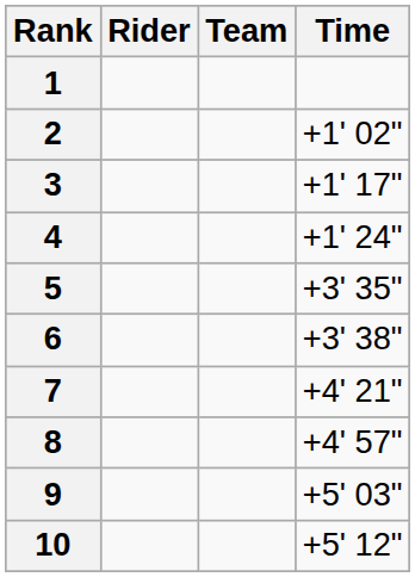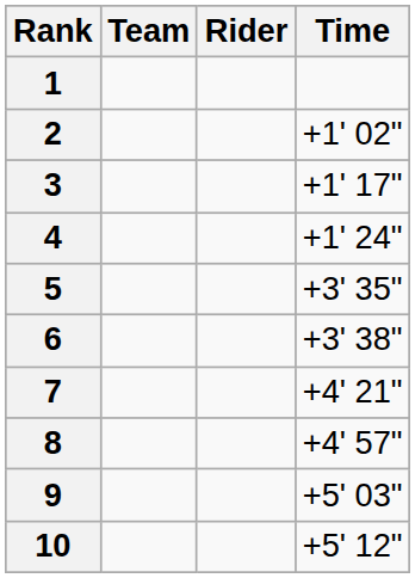 <table class="wikitable">
 <tr>
 <th scope="col">Rank</th>
+<th scope="col">Team</th>
 <th scope="col">Rider</th>
-<th scope="col">Team</th>
 <th scope="col">Time</th>
 </tr>
 <tr>
 <th scope="row">1</th>
 <td></td>
 <td></td>
 <td></td>
 </tr>
 <tr>
 <th scope="row">2</th>
 <td></td>
 <td></td>
 <td>+1' 02"</td>
 </tr>
 <tr>
 <th scope="row">3</th>
 <td></td>
 <td></td>
 <td>+1' 17"</td>
 </tr>
 <tr>
 <th scope="row">4</th>
 <td></td>
 <td></td>
 <td>+1' 24"</td>
 </tr>
 <tr>
 <th scope="row">5</th>
 <td></td>
 <td></td>
 <td>+3' 35"</td>
 </tr>
 <tr>
 <th>6</th>
 <td></td>
 <td></td>
 <td>+3' 38"</td>
 </tr>
 <tr>
 <th>7</th>
 <td></td>
 <td></td>
 <td>+4' 21"</td>
 </tr>
 <tr>
 <th>8</th>
 <td></td>
 <td></td>
 <td>+4' 57"</td>
 </tr>
 <tr>
 <th>9</th>
 <td></td>
 <td></td>
 <td>+5' 03"</td>
 </tr>
 <tr>
 <th>10</th>
 <td></td>
 <td></td>
 <td>+5' 12"</td>
 </tr>
 </table>
